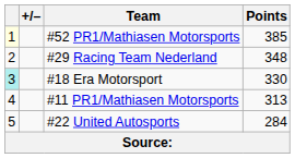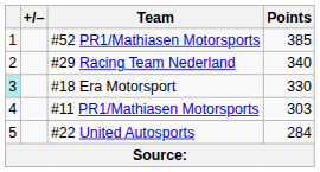 <table class="wikitable" style="font-size: 95%;">
 <tr>
 <th scope="col"></th>
 <th scope="col">+/–</th>
 <th scope="col">Team</th>
 <th scope="col">Points</th>
 </tr>
 <tr>
-<td align=center style="background: lightyellow;">1</td>
+<td align=center>1</td>
 <td align="left"></td>
 <td> #52 <a href='#'>PR1/Mathiasen Motorsports</a></td>
 <td align=right>385</td>
 </tr>
 <tr>
 <td align=center>2</td>
 <td align="left"></td>
 <td> #29 <a href='#'>Racing Team Nederland</a></td>
-<td align=right>348</td>
+<td align=right>340</td>
 </tr>
 <tr>
 <td align=center style="background: paleturquoise;">3</td>
 <td align="left"></td>
 <td> #18 Era Motorsport</td>
 <td align=right>330</td>
 </tr>
 <tr>
 <td align=center>4</td>
 <td align="left"></td>
 <td> #11 <a href='#'>PR1/Mathiasen Motorsports</a></td>
-<td align=right>313</td>
+<td align=right>303</td>
 </tr>
 <tr>
 <td align=center>5</td>
 <td align="left"></td>
 <td> #22 <a href='#'>United Autosports</a></td>
 <td align=right>284</td>
 </tr>
 <tr>
 <th colspan=5>Source:</th>
 </tr>
 </table>
